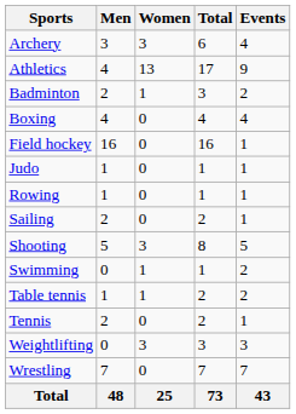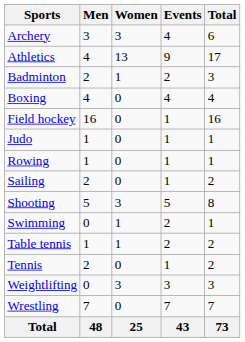 <table class="wikitable">
 <tr>
 <th>Sports</th>
 <th>Men</th>
 <th>Women</th>
+<th>Events</th>
 <th>Total</th>
-<th>Events</th>
 </tr>
 <tr>
 <td><a href='#'>Archery</a></td>
 <td>3</td>
 <td>3</td>
+<td>4</td>
 <td>6</td>
-<td>4</td>
 </tr>
 <tr>
 <td><a href='#'>Athletics</a></td>
 <td>4</td>
 <td>13</td>
+<td>9</td>
 <td>17</td>
-<td>9</td>
 </tr>
 <tr>
 <td><a href='#'>Badminton</a></td>
 <td>2</td>
 <td>1</td>
+<td>2</td>
 <td>3</td>
-<td>2</td>
 </tr>
 <tr>
 <td><a href='#'>Boxing</a></td>
 <td>4</td>
 <td>0</td>
 <td>4</td>
 <td>4</td>
 </tr>
 <tr>
 <td><a href='#'>Field hockey</a></td>
 <td>16</td>
 <td>0</td>
+<td>1</td>
 <td>16</td>
-<td>1</td>
 </tr>
 <tr>
 <td><a href='#'>Judo</a></td>
 <td>1</td>
 <td>0</td>
 <td>1</td>
 <td>1</td>
 </tr>
 <tr>
 <td><a href='#'>Rowing</a></td>
 <td>1</td>
 <td>0</td>
 <td>1</td>
 <td>1</td>
 </tr>
 <tr>
 <td><a href='#'>Sailing</a></td>
 <td>2</td>
 <td>0</td>
+<td>1</td>
 <td>2</td>
-<td>1</td>
 </tr>
 <tr>
 <td><a href='#'>Shooting</a></td>
 <td>5</td>
 <td>3</td>
+<td>5</td>
 <td>8</td>
-<td>5</td>
 </tr>
 <tr>
 <td><a href='#'>Swimming</a></td>
 <td>0</td>
 <td>1</td>
+<td>2</td>
 <td>1</td>
-<td>2</td>
 </tr>
 <tr>
 <td><a href='#'>Table tennis</a></td>
 <td>1</td>
 <td>1</td>
 <td>2</td>
 <td>2</td>
 </tr>
 <tr>
 <td><a href='#'>Tennis</a></td>
 <td>2</td>
 <td>0</td>
+<td>1</td>
 <td>2</td>
-<td>1</td>
 </tr>
 <tr>
 <td><a href='#'>Weightlifting</a></td>
 <td>0</td>
 <td>3</td>
 <td>3</td>
 <td>3</td>
 </tr>
 <tr>
 <td><a href='#'>Wrestling</a></td>
 <td>7</td>
 <td>0</td>
 <td>7</td>
 <td>7</td>
 </tr>
 <tr>
 <th>Total</th>
 <th>48</th>
 <th>25</th>
+<th>43</th>
 <th>73</th>
-<th>43</th>
 </tr>
 </table>
